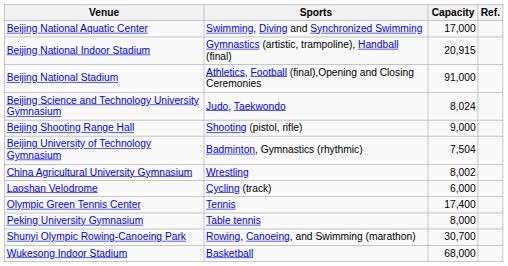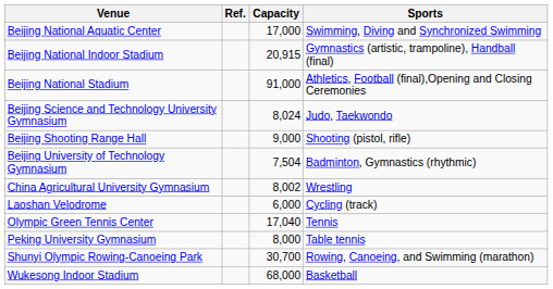 <table class="wikitable sortable" width=780px>
 <tr>
 <th width=40%>Venue</th>
+<th class="unsortable">Ref.</th>
+<th width=10%>Capacity</th>
 <th class="unsortable" width=45%>Sports</th>
-<th width=10%>Capacity</th>
-<th class="unsortable">Ref.</th>
 </tr>
 <tr>
 <td><a href='#'>Beijing National Aquatic Center</a></td>
+<td align=center></td>
+<td align="right">17,000</td>
 <td><a href='#'>Swimming</a>, <a href='#'>Diving</a> and <a href='#'>Synchronized Swimming</a></td>
-<td align="right">17,000</td>
-<td align=center></td>
 </tr>
 <tr>
 <td><a href='#'>Beijing National Indoor Stadium</a></td>
+<td align=center></td>
+<td align="right">20,915</td>
 <td><a href='#'>Gymnastics</a> (artistic, trampoline), <a href='#'>Handball</a> (final)</td>
-<td align="right">20,915</td>
-<td align=center></td>
 </tr>
 <tr>
 <td><a href='#'>Beijing National Stadium</a></td>
+<td align=center></td>
+<td align="right">91,000</td>
 <td><a href='#'>Athletics</a>, <a href='#'>Football</a> (final),Opening and Closing Ceremonies</td>
-<td align="right">91,000</td>
-<td align=center></td>
 </tr>
 <tr>
 <td><a href='#'>Beijing Science and Technology University Gymnasium</a></td>
+<td align=center></td>
+<td align="right">8,024</td>
 <td><a href='#'>Judo</a>, <a href='#'>Taekwondo</a></td>
-<td align="right">8,024</td>
-<td align=center></td>
 </tr>
 <tr>
 <td><a href='#'>Beijing Shooting Range Hall</a></td>
+<td align=center></td>
+<td align="right">9,000</td>
 <td><a href='#'>Shooting</a> (pistol, rifle)</td>
-<td align="right">9,000</td>
-<td align=center></td>
 </tr>
 <tr>
 <td><a href='#'>Beijing University of Technology Gymnasium</a></td>
+<td align=center></td>
+<td align="right">7,504</td>
 <td><a href='#'>Badminton</a>, Gymnastics (rhythmic)</td>
-<td align="right">7,504</td>
-<td align=center></td>
 </tr>
 <tr>
 <td><a href='#'>China Agricultural University Gymnasium</a></td>
+<td align=center></td>
+<td align="right">8,002</td>
 <td><a href='#'>Wrestling</a></td>
-<td align="right">8,002</td>
-<td align=center></td>
 </tr>
 <tr>
 <td><a href='#'>Laoshan Velodrome</a></td>
+<td align=center></td>
+<td align="right">6,000</td>
 <td><a href='#'>Cycling</a> (track)</td>
-<td align="right">6,000</td>
-<td align=center></td>
 </tr>
 <tr>
 <td><a href='#'>Olympic Green Tennis Center</a></td>
+<td align=center></td>
+<td align="right">17,040</td>
 <td><a href='#'>Tennis</a></td>
-<td align="right">17,400</td>
-<td align=center></td>
 </tr>
 <tr>
 <td><a href='#'>Peking University Gymnasium</a></td>
+<td align=center></td>
+<td align="right">8,000</td>
 <td><a href='#'>Table tennis</a></td>
-<td align="right">8,000</td>
-<td align=center></td>
 </tr>
 <tr>
 <td><a href='#'>Shunyi Olympic Rowing-Canoeing Park</a></td>
+<td align=center></td>
+<td align="right">30,700</td>
 <td><a href='#'>Rowing</a>, <a href='#'>Canoeing</a>, and Swimming (marathon)</td>
-<td align="right">30,700</td>
-<td align=center></td>
 </tr>
 <tr>
 <td><a href='#'>Wukesong Indoor Stadium</a></td>
+<td align=center></td>
+<td align="right">68,000</td>
 <td><a href='#'>Basketball</a></td>
-<td align="right">68,000</td>
-<td align=center></td>
 </tr>
 </table>
